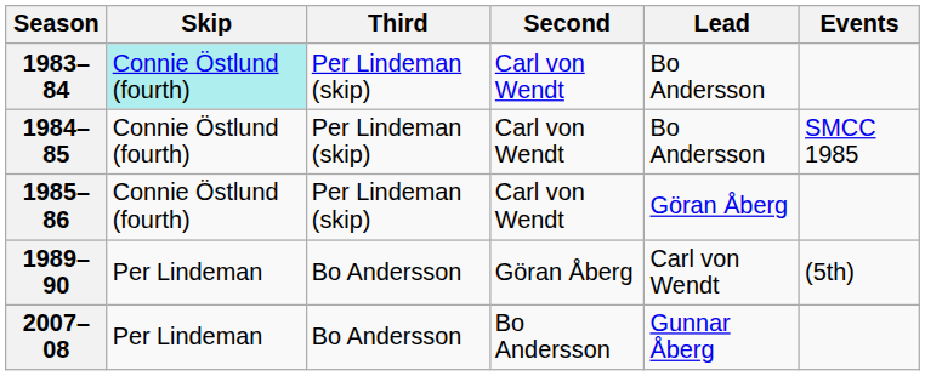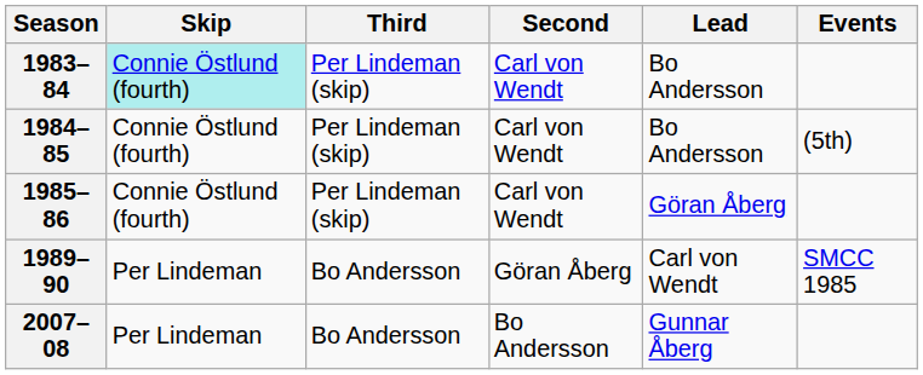 <table class="wikitable">
 <tr>
 <th scope="col">Season</th>
 <th scope="col">Skip</th>
 <th scope="col">Third</th>
 <th scope="col">Second</th>
 <th scope="col">Lead</th>
 <th scope="col">Events</th>
 </tr>
 <tr>
 <th scope="row">1983–84</th>
 <td style="background: paleturquoise;"><a href='#'>Connie Östlund</a> (fourth)</td>
 <td><a href='#'>Per Lindeman</a> (skip)</td>
 <td><a href='#'>Carl von Wendt</a></td>
 <td>Bo Andersson</td>
 <td> </td>
 </tr>
 <tr>
 <th scope="row">1984–85</th>
 <td>Connie Östlund (fourth)</td>
 <td>Per Lindeman (skip)</td>
 <td>Carl von Wendt</td>
 <td>Bo Andersson</td>
-<td><a href='#'>SMCC</a> 1985 </td>
+<td> (5th)</td>
 </tr>
 <tr>
 <th scope="row">1985–86</th>
 <td>Connie Östlund (fourth)</td>
 <td>Per Lindeman (skip)</td>
 <td>Carl von Wendt</td>
 <td><a href='#'>Göran Åberg</a></td>
 <td> </td>
 </tr>
 <tr>
 <th scope="row">1989–90</th>
 <td>Per Lindeman</td>
 <td>Bo Andersson</td>
 <td>Göran Åberg</td>
 <td>Carl von Wendt</td>
-<td> (5th)</td>
+<td><a href='#'>SMCC</a> 1985 </td>
 </tr>
 <tr>
 <th scope="row">2007–08</th>
 <td>Per Lindeman</td>
 <td>Bo Andersson</td>
 <td>Bo Andersson</td>
 <td><a href='#'>Gunnar Åberg</a></td>
 <td> </td>
 </tr>
 </table>
